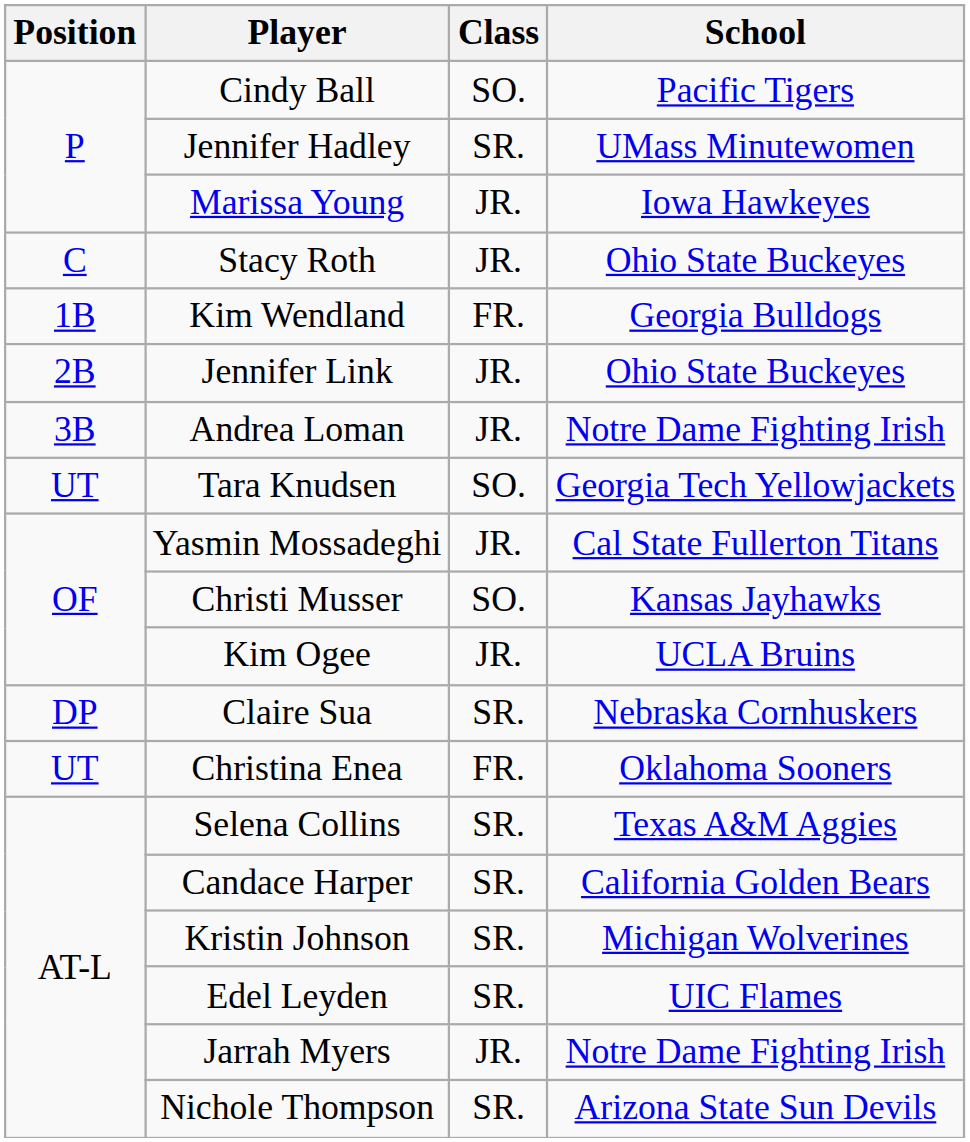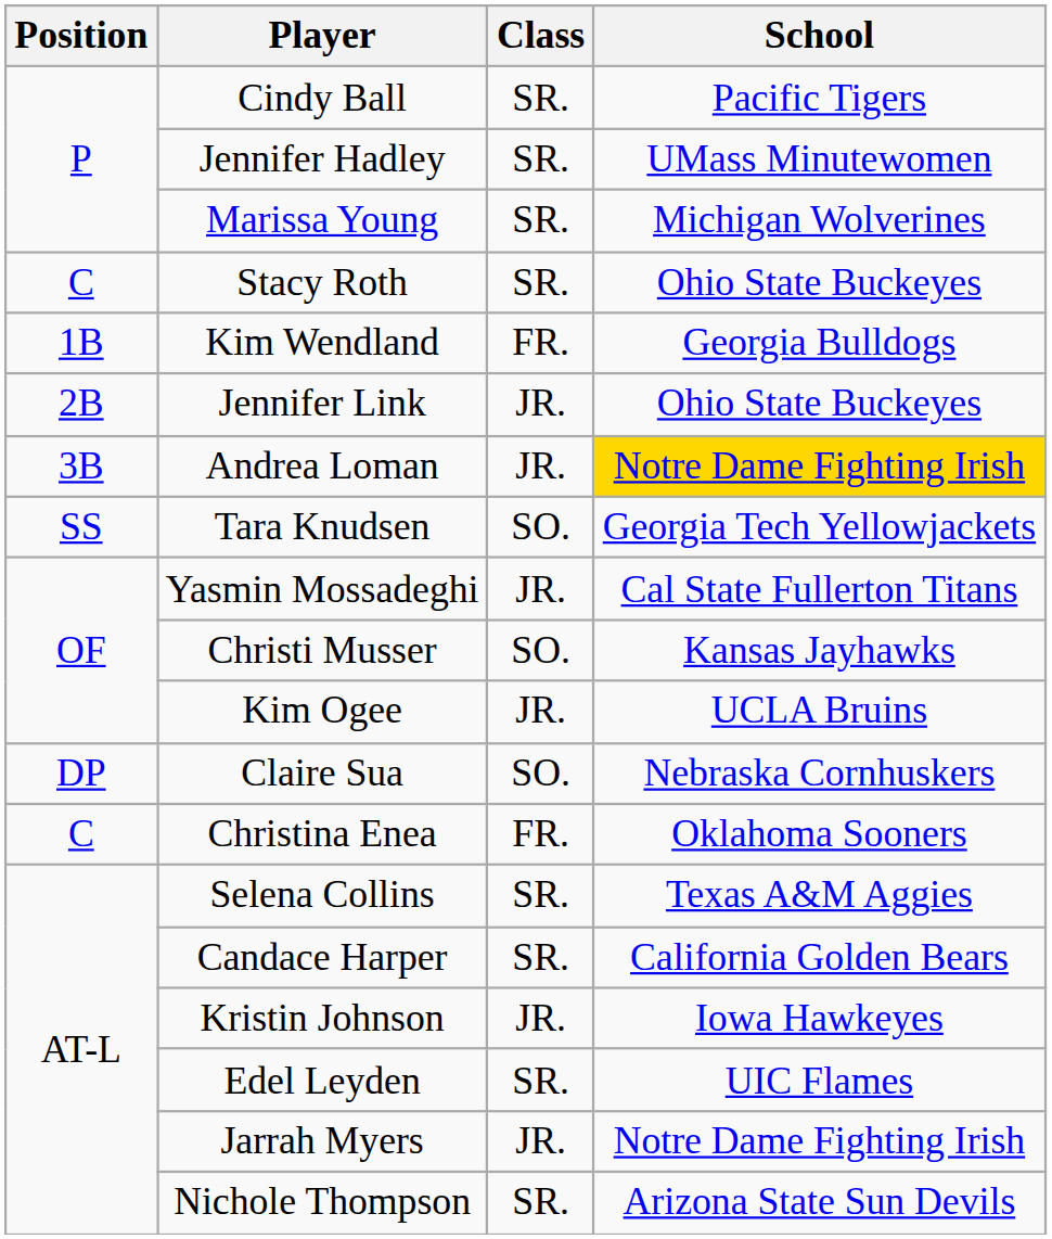 <table class="wikitable">
 <tr>
 <th>Position</th>
 <th>Player</th>
 <th>Class</th>
 <th>School</th>
 </tr>
 <tr align=center>
 <td rowspan=3><a href='#'>P</a></td>
 <td>Cindy Ball</td>
-<td>SO.</td>
+<td>SR.</td>
 <td><a href='#'>Pacific Tigers</a></td>
 </tr>
 <tr align=center>
 <td>Jennifer Hadley</td>
 <td>SR.</td>
 <td><a href='#'>UMass Minutewomen</a></td>
 </tr>
 <tr align=center>
 <td><a href='#'>Marissa Young</a></td>
-<td>JR.</td>
-<td><a href='#'>Iowa Hawkeyes</a></td>
+<td>SR.</td>
+<td><a href='#'>Michigan Wolverines</a></td>
 </tr>
 <tr align=center>
 <td rowspan=1><a href='#'>C</a></td>
 <td>Stacy Roth</td>
-<td>JR.</td>
+<td>SR.</td>
 <td><a href='#'>Ohio State Buckeyes</a></td>
 </tr>
 <tr align=center>
 <td rowspan=1><a href='#'>1B</a></td>
 <td>Kim Wendland</td>
 <td>FR.</td>
 <td><a href='#'>Georgia Bulldogs</a></td>
 </tr>
 <tr align=center>
 <td rowspan=1><a href='#'>2B</a></td>
 <td>Jennifer Link</td>
 <td>JR.</td>
 <td><a href='#'>Ohio State Buckeyes</a></td>
 </tr>
 <tr align=center>
 <td rowspan=1><a href='#'>3B</a></td>
 <td>Andrea Loman</td>
 <td>JR.</td>
-<td><a href='#'>Notre Dame Fighting Irish</a></td>
+<td style="background: gold;"><a href='#'>Notre Dame Fighting Irish</a></td>
 </tr>
 <tr align=center>
-<td rowspan=1><a href='#'>UT</a></td>
+<td rowspan=1><a href='#'>SS</a></td>
 <td>Tara Knudsen</td>
 <td>SO.</td>
 <td><a href='#'>Georgia Tech Yellowjackets</a></td>
 </tr>
 <tr align=center>
 <td rowspan=3><a href='#'>OF</a></td>
 <td>Yasmin Mossadeghi</td>
 <td>JR.</td>
 <td><a href='#'>Cal State Fullerton Titans</a></td>
 </tr>
 <tr align=center>
 <td>Christi Musser</td>
 <td>SO.</td>
 <td><a href='#'>Kansas Jayhawks</a></td>
 </tr>
 <tr align=center>
 <td>Kim Ogee</td>
 <td>JR.</td>
 <td><a href='#'>UCLA Bruins</a></td>
 </tr>
 <tr align=center>
 <td rowspan=1><a href='#'>DP</a></td>
 <td>Claire Sua</td>
-<td>SR.</td>
+<td>SO.</td>
 <td><a href='#'>Nebraska Cornhuskers</a></td>
 </tr>
 <tr align=center>
-<td rowspan=1><a href='#'>UT</a></td>
+<td rowspan=1><a href='#'>C</a></td>
 <td>Christina Enea</td>
 <td>FR.</td>
 <td><a href='#'>Oklahoma Sooners</a></td>
 </tr>
 <tr align=center>
 <td rowspan=6>AT-L</td>
 <td>Selena Collins</td>
 <td>SR.</td>
 <td><a href='#'>Texas A&M Aggies</a></td>
 </tr>
 <tr align=center>
 <td>Candace Harper</td>
 <td>SR.</td>
 <td><a href='#'>California Golden Bears</a></td>
 </tr>
 <tr align=center>
 <td>Kristin Johnson</td>
-<td>SR.</td>
-<td><a href='#'>Michigan Wolverines</a></td>
+<td>JR.</td>
+<td><a href='#'>Iowa Hawkeyes</a></td>
 </tr>
 <tr align=center>
 <td>Edel Leyden</td>
 <td>SR.</td>
 <td><a href='#'>UIC Flames</a></td>
 </tr>
 <tr align=center>
 <td>Jarrah Myers</td>
 <td>JR.</td>
 <td><a href='#'>Notre Dame Fighting Irish</a></td>
 </tr>
 <tr align=center>
 <td>Nichole Thompson</td>
 <td>SR.</td>
 <td><a href='#'>Arizona State Sun Devils</a></td>
 </tr>
 </table>
